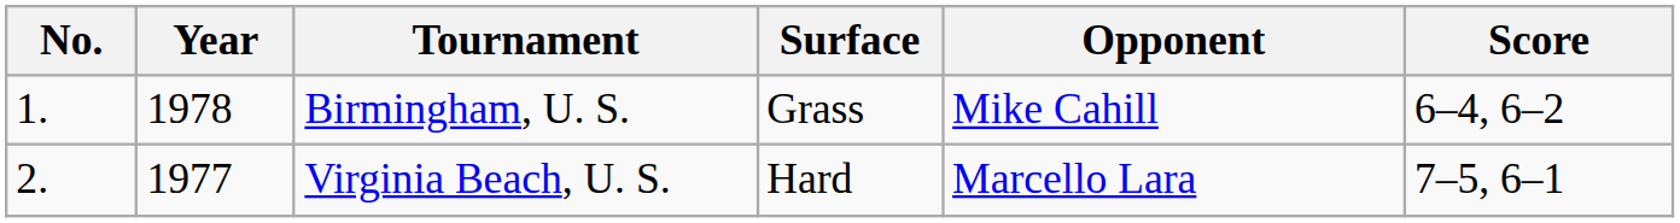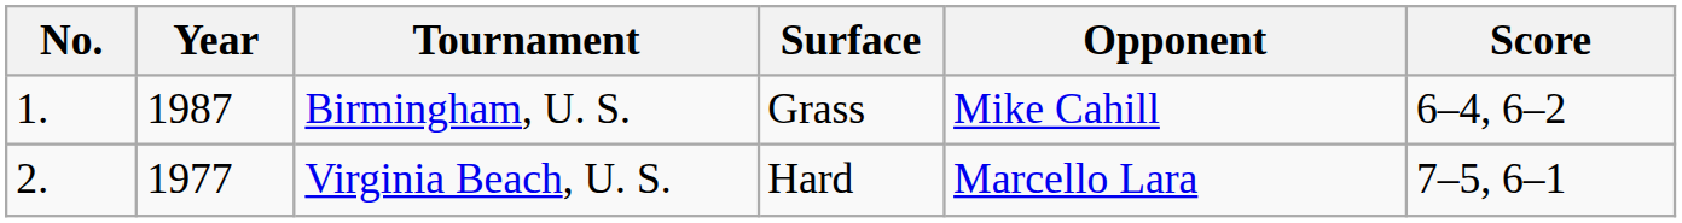 <table class="sortable wikitable" style=font-size:97%>
 <tr>
 <th width=40>No.</th>
 <th width=50>Year</th>
 <th width=160>Tournament</th>
 <th width=60>Surface</th>
 <th width=160>Opponent</th>
 <th style="width:90px" class="unsortable">Score</th>
 </tr>
 <tr>
 <td>1.</td>
-<td>1978</td>
+<td>1987</td>
 <td><a href='#'>Birmingham</a>, U. S.</td>
 <td>Grass</td>
 <td> <a href='#'>Mike Cahill</a></td>
 <td>6–4, 6–2</td>
 </tr>
 <tr>
 <td>2.</td>
 <td>1977</td>
 <td><a href='#'>Virginia Beach</a>, U. S.</td>
 <td>Hard</td>
 <td> <a href='#'>Marcello Lara</a></td>
 <td>7–5, 6–1</td>
 </tr>
 </table>
